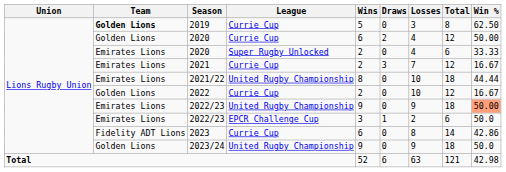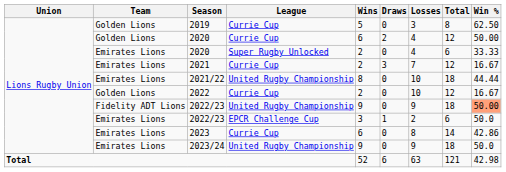 <table class="wikitable">
 <tr>
 <th>Union</th>
 <th>Team</th>
 <th>Season</th>
 <th>League</th>
 <th>Wins</th>
 <th>Draws</th>
 <th>Losses</th>
 <th>Total</th>
 <th>Win %</th>
 </tr>
 <tr>
 <td rowspan="10"><a href='#'>Lions Rugby Union</a></td>
-<td><strong>Golden Lions</strong></td>
+<td>Golden Lions</td>
 <td>2019</td>
 <td><a href='#'>Currie Cup</a></td>
 <td>5</td>
 <td>0</td>
 <td>3</td>
 <td>8</td>
 <td>62.50</td>
 </tr>
 <tr>
 <td>Golden Lions</td>
 <td>2020</td>
 <td><a href='#'>Currie Cup</a></td>
 <td>6</td>
 <td>2</td>
 <td>4</td>
 <td>12</td>
 <td>50.00</td>
 </tr>
 <tr>
 <td>Emirates Lions</td>
 <td>2020</td>
 <td><a href='#'>Super Rugby Unlocked</a></td>
 <td>2</td>
 <td>0</td>
 <td>4</td>
 <td>6</td>
 <td>33.33</td>
 </tr>
 <tr>
 <td>Emirates Lions</td>
 <td>2021</td>
 <td><a href='#'>Currie Cup</a></td>
 <td>2</td>
 <td>3</td>
 <td>7</td>
 <td>12</td>
 <td>16.67</td>
 </tr>
 <tr>
 <td>Emirates Lions</td>
 <td>2021/22</td>
 <td><a href='#'>United Rugby Championship</a></td>
 <td>8</td>
 <td>0</td>
 <td>10</td>
 <td>18</td>
 <td>44.44</td>
 </tr>
 <tr>
 <td>Golden Lions</td>
 <td>2022</td>
 <td><a href='#'>Currie Cup</a></td>
 <td>2</td>
 <td>0</td>
 <td>10</td>
 <td>12</td>
 <td>16.67</td>
 </tr>
 <tr>
-<td>Emirates Lions</td>
+<td>Fidelity ADT Lions</td>
 <td>2022/23</td>
 <td><a href='#'>United Rugby Championship</a></td>
 <td>9</td>
 <td>0</td>
 <td>9</td>
 <td>18</td>
 <td style="background: lightsalmon;">50.00</td>
 </tr>
 <tr>
 <td>Emirates Lions</td>
 <td>2022/23</td>
 <td><a href='#'>EPCR Challenge Cup</a></td>
 <td>3</td>
 <td>1</td>
 <td>2</td>
 <td>6</td>
 <td>50.0</td>
 </tr>
 <tr>
-<td>Fidelity ADT Lions</td>
+<td>Emirates Lions</td>
 <td>2023</td>
 <td><a href='#'>Currie Cup</a></td>
 <td>6</td>
 <td>0</td>
 <td>8</td>
 <td>14</td>
 <td>42.86</td>
 </tr>
 <tr>
-<td>Golden Lions</td>
+<td>Emirates Lions</td>
 <td>2023/24</td>
 <td><a href='#'>United Rugby Championship</a></td>
 <td>9</td>
 <td>0</td>
 <td>9</td>
 <td>18</td>
 <td>50.0</td>
 </tr>
 <tr>
 <td colspan="4"><strong>Total</strong></td>
 <td>52</td>
 <td>6</td>
 <td>63</td>
 <td>121</td>
 <td>42.98</td>
 </tr>
 </table>
